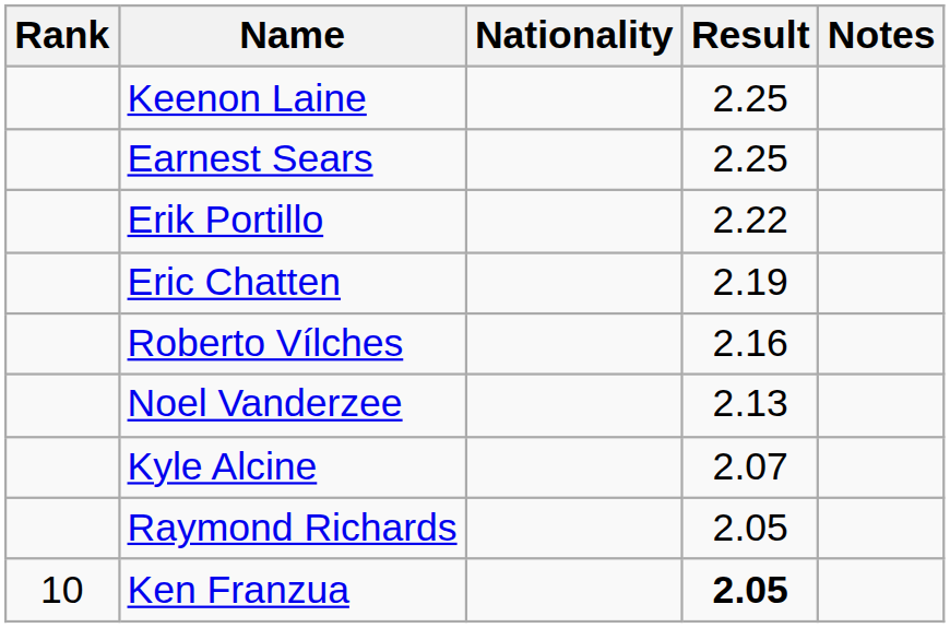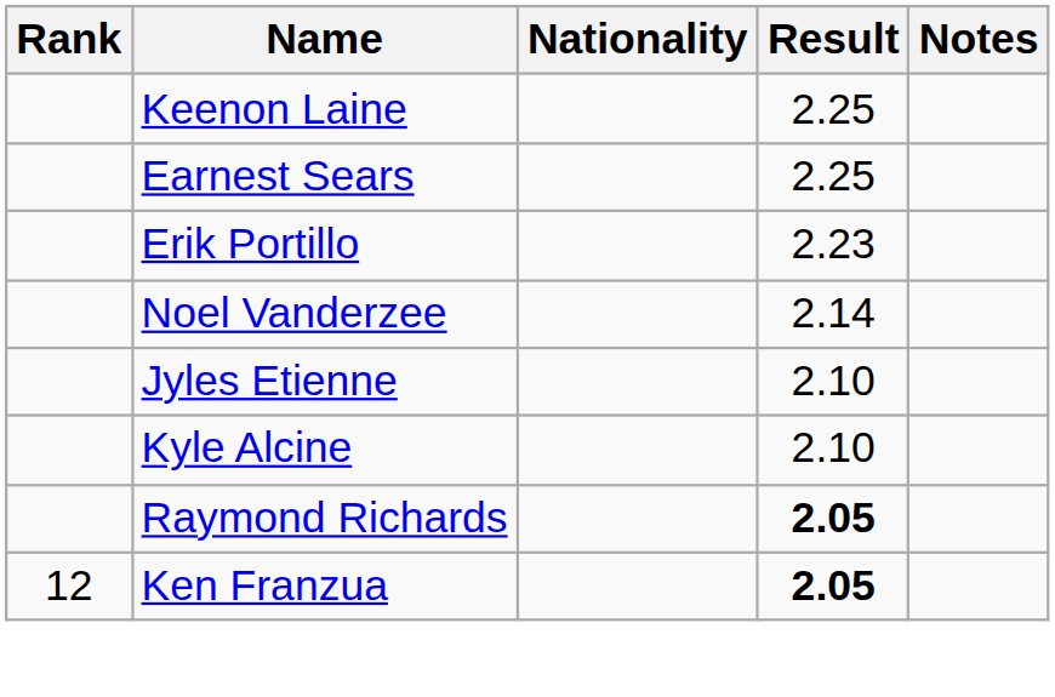 <table class="wikitable sortable" style="text-align:center">
 <tr>
 <th>Rank</th>
 <th>Name</th>
 <th>Nationality</th>
 <th>Result</th>
 <th>Notes</th>
 </tr>
 <tr>
 <td></td>
 <td align=left><a href='#'>Keenon Laine</a></td>
 <td align=left></td>
 <td>2.25</td>
 <td></td>
 </tr>
 <tr>
 <td></td>
 <td align=left><a href='#'>Earnest Sears</a></td>
 <td align=left></td>
 <td>2.25</td>
 <td></td>
 </tr>
 <tr>
 <td></td>
 <td align=left><a href='#'>Erik Portillo</a></td>
 <td align=left></td>
-<td>2.22</td>
-<td></td>
-</tr>
-<tr>
-<td></td>
-<td align=left><a href='#'>Eric Chatten</a></td>
-<td align=left></td>
-<td>2.19</td>
-<td></td>
-</tr>
-<tr>
-<td></td>
-<td align=left><a href='#'>Roberto Vílches</a></td>
-<td align=left></td>
-<td>2.16</td>
+<td>2.23</td>
 <td></td>
 </tr>
 <tr>
 <td></td>
 <td align=left><a href='#'>Noel Vanderzee</a></td>
 <td align=left></td>
-<td>2.13</td>
+<td>2.14</td>
+<td></td>
+</tr>
+<tr>
+<td></td>
+<td align=left><a href='#'>Jyles Etienne</a></td>
+<td align=left></td>
+<td>2.10</td>
 <td></td>
 </tr>
 <tr>
 <td></td>
 <td align=left><a href='#'>Kyle Alcine</a></td>
 <td align=left></td>
-<td>2.07</td>
+<td>2.10</td>
 <td></td>
 </tr>
 <tr>
 <td></td>
 <td align=left><a href='#'>Raymond Richards</a></td>
 <td align=left></td>
-<td>2.05</td>
+<td><strong>2.05</strong></td>
 <td></td>
 </tr>
 <tr>
-<td>10</td>
+<td>12</td>
 <td align=left><a href='#'>Ken Franzua</a></td>
 <td align=left></td>
 <td><strong>2.05</strong></td>
 <td></td>
 </tr>
 </table>
